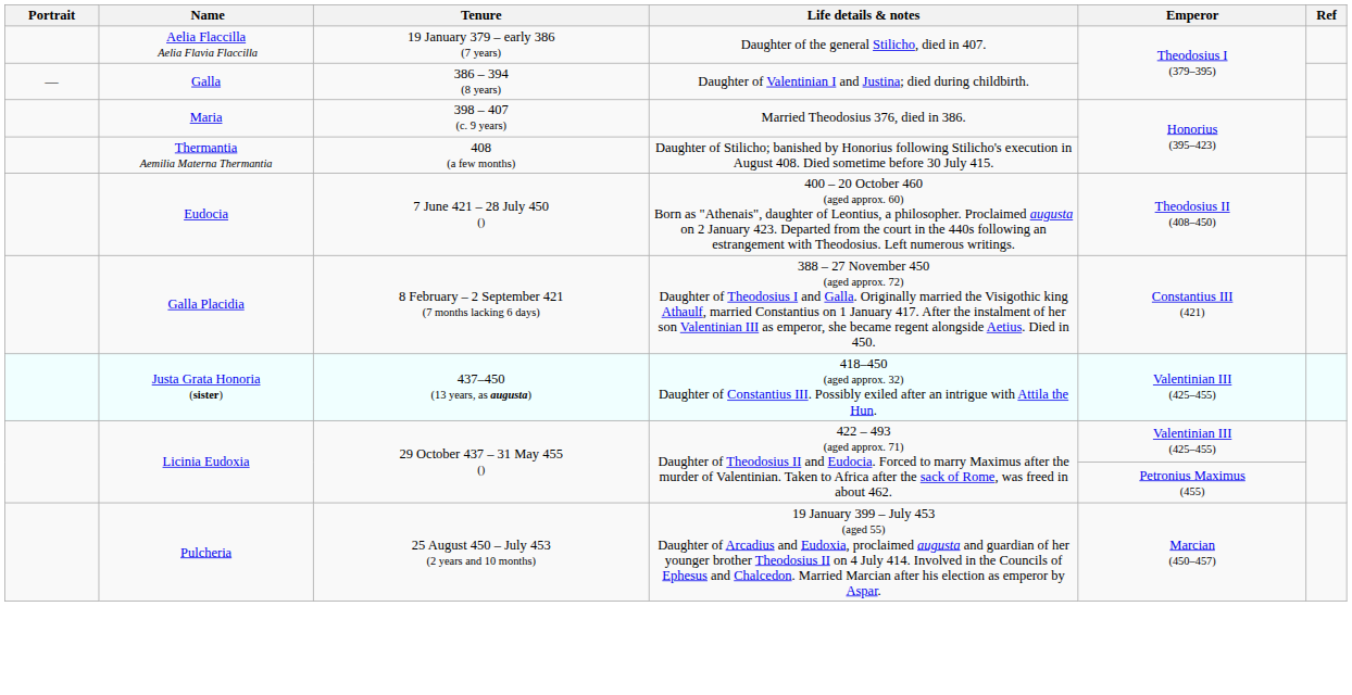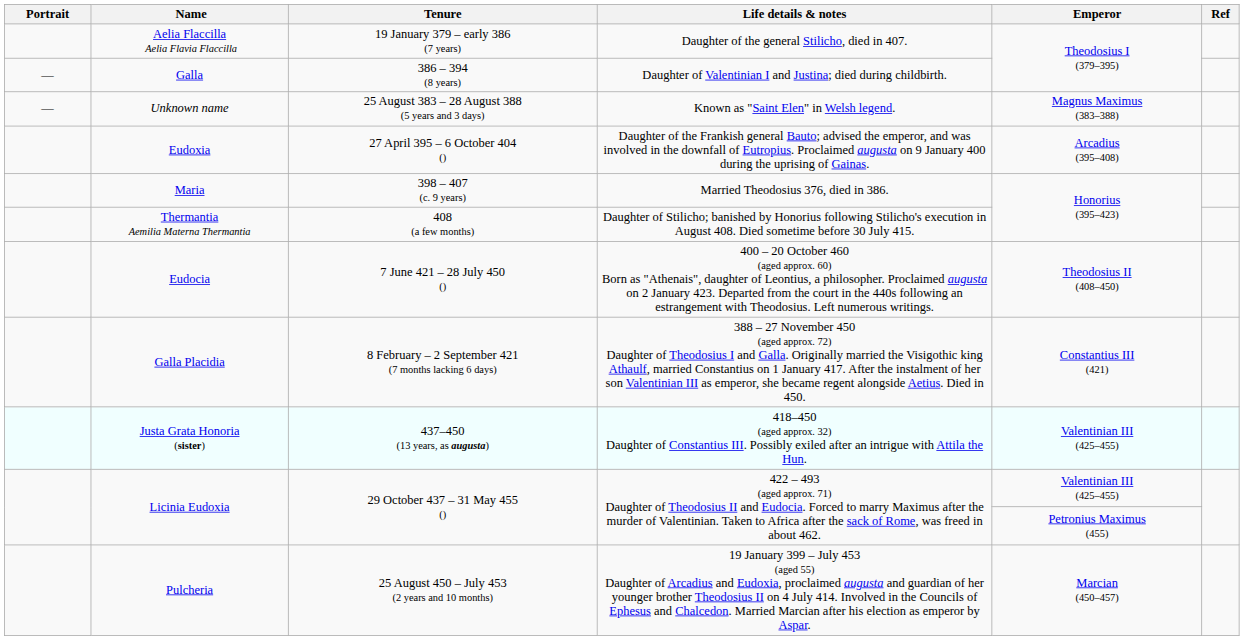 <table class="wikitable" style="width:100%; text-align:center;">
 <tr>
 <th width="7%">Portrait</th>
 <th width="16%"> Name</th>
 <th width="25%">Tenure</th>
 <th width="32%">Life details & notes</th>
 <th width="17%">Emperor</th>
 <th width="3%">Ref</th>
 </tr>
 <tr>
 <td></td>
 <td><a href='#'>Aelia Flaccilla</a><br> <small><em>Aelia Flavia Flaccilla</em></small></td>
 <td>19 January 379 – early 386<br><small>(7 years)</small></td>
 <td>Daughter of the general <a href='#'>Stilicho</a>, died in 407.</td>
 <td rowspan="2"><a href='#'>Theodosius I</a><br><small>(379–395)</small></td>
 <td><br></td>
 </tr>
 <tr>
 <td>—</td>
 <td><a href='#'>Galla</a></td>
 <td>386 – 394<br><small>(8 years)</small></td>
 <td>Daughter of <a href='#'>Valentinian I</a> and <a href='#'>Justina</a>; died during childbirth.</td>
+<td><br></td>
+</tr>
+<tr>
+<td>—</td>
+<td><em>Unknown name</em></td>
+<td>25 August 383 – 28 August 388<br><small>(5 years and 3 days)</small></td>
+<td>Known as "<a href='#'>Saint Elen</a>" in <a href='#'>Welsh legend</a>.</td>
+<td><a href='#'>Magnus Maximus</a><br><small>(383–388)</small></td>
+<td></td>
+</tr>
+<tr>
+<td></td>
+<td><a href='#'>Eudoxia</a></td>
+<td>27 April 395 – 6 October 404<br><small>()</small></td>
+<td>Daughter of the Frankish general <a href='#'>Bauto</a>; advised the emperor, and was involved in the downfall of <a href='#'>Eutropius</a>. Proclaimed <em><a href='#'>augusta</a></em> on 9 January 400 during the uprising of <a href='#'>Gainas</a>.</td>
+<td><a href='#'>Arcadius</a><br><small>(395–408)</small></td>
 <td><br></td>
 </tr>
 <tr>
 <td></td>
 <td><a href='#'>Maria</a></td>
 <td> 398 – 407<br><small>(c. 9 years)</small></td>
 <td>Married Theodosius  376, died in 386.</td>
 <td rowspan="2"><a href='#'>Honorius</a><br><small>(395–423)</small></td>
 <td></td>
 </tr>
 <tr>
 <td></td>
 <td><a href='#'>Thermantia</a><br><small><em>Aemilia Materna Thermantia</em></small></td>
 <td>408<br><small>(a few months)</small></td>
 <td>Daughter of Stilicho; banished by Honorius following Stilicho's execution in August 408. Died sometime before 30 July 415.</td>
 <td></td>
 </tr>
 <tr>
 <td></td>
 <td><a href='#'>Eudocia</a></td>
 <td>7 June 421 – 28 July 450<br><small>()</small></td>
 <td> 400 – 20 October 460<br><small>(aged approx. 60)</small><br>Born as "Athenais", daughter of Leontius, a philosopher. Proclaimed <em><a href='#'>augusta</a></em> on 2 January 423. Departed from the court in the 440s following an estrangement with Theodosius. Left numerous writings.</td>
 <td><a href='#'>Theodosius II</a><br><small>(408–450)</small></td>
 <td><br></td>
 </tr>
 <tr>
 <td></td>
 <td><a href='#'>Galla Placidia</a></td>
 <td>8 February – 2 September 421<br><small>(7 months lacking 6 days)</small></td>
 <td>388 – 27 November 450<br><small>(aged approx. 72)</small><br>Daughter of <a href='#'>Theodosius I</a> and <a href='#'>Galla</a>. Originally married the Visigothic king <a href='#'>Athaulf</a>, married Constantius on 1 January 417. After the instalment of her son <a href='#'>Valentinian III</a> as emperor, she became regent alongside <a href='#'>Aetius</a>. Died in 450.</td>
 <td><a href='#'>Constantius III</a><br><small>(421)</small></td>
 <td><br></td>
 </tr>
 <tr>
 <td style="background:#F0FFFF;"></td>
 <td style="background:#F0FFFF;"><a href='#'>Justa Grata Honoria</a><br><small>(<strong>sister</strong>)</small></td>
 <td style="background:#F0FFFF;"> 437–450<br><small>(13 years, as <strong><em>augusta</em></strong>)</small></td>
 <td style="background:#F0FFFF;"> 418–450<br><small>(aged approx. 32)</small><br>Daughter of <a href='#'>Constantius III</a>. Possibly exiled after an intrigue with <a href='#'>Attila the Hun</a>.</td>
 <td style="background:#F0FFFF;"><a href='#'>Valentinian III</a><br><small>(425–455)</small></td>
 <td style="background:#F0FFFF;"></td>
 </tr>
 <tr>
 <td rowspan="2"></td>
 <td rowspan="2"><a href='#'>Licinia Eudoxia</a></td>
 <td rowspan="2">29 October 437 – 31 May 455<br><small>()</small></td>
 <td rowspan="2">422 –  493<br><small>(aged approx. 71)</small><br>Daughter of <a href='#'>Theodosius II</a> and <a href='#'>Eudocia</a>. Forced to marry Maximus after the murder of Valentinian. Taken to Africa after the <a href='#'>sack of Rome</a>, was freed in about 462.</td>
 <td><a href='#'>Valentinian III</a><br><small>(425–455)</small></td>
 <td rowspan="2"></td>
 </tr>
 <tr>
 <td><a href='#'>Petronius Maximus</a><br><small>(455)</small></td>
 </tr>
 <tr>
 <td></td>
 <td><a href='#'>Pulcheria</a></td>
 <td>25 August 450 – July 453<br><small>(2 years and 10 months)</small></td>
 <td>19 January 399 – July 453<br><small>(aged 55)</small><br>Daughter of <a href='#'>Arcadius</a> and <a href='#'>Eudoxia</a>, proclaimed <em><a href='#'>augusta</a></em> and guardian of her younger brother <a href='#'>Theodosius II</a> on 4 July 414. Involved in the Councils of <a href='#'>Ephesus</a> and <a href='#'>Chalcedon</a>. Married Marcian after his election as emperor by <a href='#'>Aspar</a>.</td>
 <td><a href='#'>Marcian</a><br><small>(450–457)</small></td>
 <td><br><br></td>
 </tr>
 </table>
